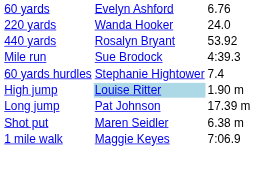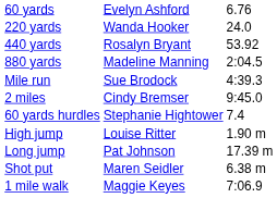 <table>
 <tr>
 <td><a href='#'>60 yards</a></td>
 <td><a href='#'>Evelyn Ashford</a></td>
 <td>6.76</td>
 <td></td>
 <td></td>
 <td></td>
 <td></td>
 </tr>
 <tr>
 <td><a href='#'>220 yards</a></td>
 <td><a href='#'>Wanda Hooker</a></td>
 <td>24.0</td>
 <td></td>
 <td></td>
 <td></td>
 <td></td>
 </tr>
 <tr>
 <td><a href='#'>440 yards</a></td>
 <td><a href='#'>Rosalyn Bryant</a></td>
 <td>53.92</td>
 <td></td>
 <td></td>
 <td></td>
 <td></td>
 </tr>
 <tr>
+<td><a href='#'>880 yards</a></td>
+<td><a href='#'>Madeline Manning</a></td>
+<td>2:04.5</td>
+<td></td>
+<td></td>
+<td></td>
+<td></td>
+</tr>
+<tr>
 <td><a href='#'>Mile run</a></td>
 <td><a href='#'>Sue Brodock</a></td>
 <td>4:39.3</td>
+<td></td>
+<td></td>
+<td></td>
+<td></td>
+</tr>
+<tr>
+<td><a href='#'>2 miles</a></td>
+<td><a href='#'>Cindy Bremser</a></td>
+<td>9:45.0</td>
 <td></td>
 <td></td>
 <td></td>
 <td></td>
 </tr>
 <tr>
 <td><a href='#'>60 yards hurdles</a></td>
 <td><a href='#'>Stephanie Hightower</a></td>
 <td>7.4</td>
 <td></td>
 <td></td>
 <td></td>
 <td></td>
 </tr>
 <tr>
 <td><a href='#'>High jump</a></td>
-<td style="background: lightblue;"><a href='#'>Louise Ritter</a></td>
+<td><a href='#'>Louise Ritter</a></td>
 <td>1.90 m</td>
 <td></td>
 <td></td>
 <td></td>
 <td></td>
 </tr>
 <tr>
 <td><a href='#'>Long jump</a></td>
 <td><a href='#'>Pat Johnson</a></td>
 <td>17.39 m</td>
 <td></td>
 <td></td>
 <td></td>
 <td></td>
 </tr>
 <tr>
 <td><a href='#'>Shot put</a></td>
 <td><a href='#'>Maren Seidler</a></td>
 <td>6.38 m</td>
 <td></td>
 <td></td>
 <td></td>
 <td></td>
 </tr>
 <tr>
 <td><a href='#'>1 mile walk</a></td>
 <td><a href='#'>Maggie Keyes</a></td>
 <td>7:06.9</td>
 <td></td>
 <td></td>
 <td></td>
 <td></td>
 </tr>
 </table>
